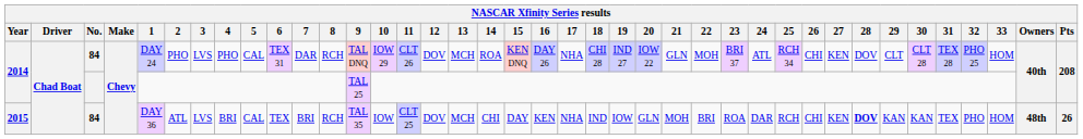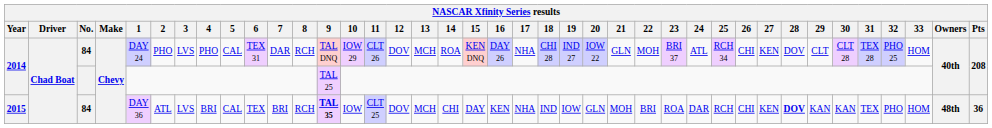 <table class="wikitable" style="text-align:center; font-size:75%">
 <tr>
 <th colspan=42><a href='#'>NASCAR Xfinity Series</a> results</th>
 </tr>
 <tr>
 <th>Year</th>
 <th>Driver</th>
 <th>No.</th>
 <th>Make</th>
 <th>1</th>
 <th>2</th>
 <th>3</th>
 <th>4</th>
 <th>5</th>
 <th>6</th>
 <th>7</th>
 <th>8</th>
 <th>9</th>
 <th>10</th>
 <th>11</th>
 <th>12</th>
 <th>13</th>
 <th>14</th>
 <th>15</th>
 <th>16</th>
 <th>17</th>
 <th>18</th>
 <th>19</th>
 <th>20</th>
 <th>21</th>
 <th>22</th>
 <th>23</th>
 <th>24</th>
 <th>25</th>
 <th>26</th>
 <th>27</th>
 <th>28</th>
 <th>29</th>
 <th>30</th>
 <th>31</th>
 <th>32</th>
 <th>33</th>
 <th>Owners</th>
 <th>Pts</th>
 </tr>
 <tr>
 <th rowspan=2><a href='#'>2014</a></th>
 <th rowspan=3><a href='#'>Chad Boat</a></th>
 <th>84</th>
 <th rowspan=3><a href='#'>Chevy</a></th>
 <td style="background:#CFCFFF;"><a href='#'>DAY</a><br><small>24</small></td>
 <td><a href='#'>PHO</a></td>
 <td><a href='#'>LVS</a></td>
 <td><a href='#'>PHO</a></td>
 <td><a href='#'>CAL</a></td>
 <td style="background:#EFCFFF;"><a href='#'>TEX</a><br><small>31</small></td>
 <td><a href='#'>DAR</a></td>
 <td><a href='#'>RCH</a></td>
 <td style="background:#FFCFCF;"><a href='#'>TAL</a><br><small>DNQ</small></td>
 <td style="background:#EFCFFF;"><a href='#'>IOW</a><br><small>29</small></td>
 <td style="background:#CFCFFF;"><a href='#'>CLT</a><br><small>26</small></td>
 <td><a href='#'>DOV</a></td>
 <td><a href='#'>MCH</a></td>
 <td><a href='#'>ROA</a></td>
 <td style="background:#FFCFCF;"><a href='#'>KEN</a><br><small>DNQ</small></td>
 <td style="background:#CFCFFF;"><a href='#'>DAY</a><br><small>26</small></td>
 <td><a href='#'>NHA</a></td>
 <td style="background:#CFCFFF;"><a href='#'>CHI</a><br><small>28</small></td>
 <td style="background:#CFCFFF;"><a href='#'>IND</a><br><small>27</small></td>
 <td style="background:#CFCFFF;"><a href='#'>IOW</a><br><small>22</small></td>
 <td><a href='#'>GLN</a></td>
 <td><a href='#'>MOH</a></td>
 <td style="background:#EFCFFF;"><a href='#'>BRI</a><br><small>37</small></td>
 <td><a href='#'>ATL</a></td>
 <td style="background:#EFCFFF;"><a href='#'>RCH</a><br><small>34</small></td>
 <td><a href='#'>CHI</a></td>
 <td><a href='#'>KEN</a></td>
 <td><a href='#'>DOV</a></td>
 <td><a href='#'>CLT</a></td>
 <td style="background:#EFCFFF;"><a href='#'>CLT</a><br><small>28</small></td>
 <td style="background:#CFCFFF;"><a href='#'>TEX</a><br><small>28</small></td>
 <td style="background:#CFCFFF;"><a href='#'>PHO</a><br><small>25</small></td>
 <td><a href='#'>HOM</a></td>
 <th rowspan=2>40th</th>
 <th rowspan=2>208</th>
 </tr>
 <tr>
 <th></th>
 <td colspan=8></td>
 <td style="background:#EFCFFF;"><a href='#'>TAL</a><br><small>25</small></td>
 <td colspan=24></td>
 </tr>
 <tr>
 <th><a href='#'>2015</a></th>
 <th>84</th>
 <td style="background:#EFCFFF;"><a href='#'>DAY</a><br><small>36</small></td>
 <td><a href='#'>ATL</a></td>
 <td><a href='#'>LVS</a></td>
 <td><a href='#'>BRI</a></td>
 <td><a href='#'>CAL</a></td>
 <td><a href='#'>TEX</a></td>
 <td><a href='#'>BRI</a></td>
 <td><a href='#'>RCH</a></td>
-<td style="background:#EFCFFF;"><a href='#'>TAL</a><br><small>35</small></td>
+<td style="background:#EFCFFF;"><strong><a href='#'>TAL</a><br><small>35</small></strong></td>
 <td><a href='#'>IOW</a></td>
 <td style="background:#CFCFFF;"><a href='#'>CLT</a><br><small>25</small></td>
 <td><a href='#'>DOV</a></td>
 <td><a href='#'>MCH</a></td>
 <td><a href='#'>CHI</a></td>
 <td><a href='#'>DAY</a></td>
 <td><a href='#'>KEN</a></td>
 <td><a href='#'>NHA</a></td>
 <td><a href='#'>IND</a></td>
 <td><a href='#'>IOW</a></td>
 <td><a href='#'>GLN</a></td>
 <td><a href='#'>MOH</a></td>
 <td><a href='#'>BRI</a></td>
 <td><a href='#'>ROA</a></td>
 <td><a href='#'>DAR</a></td>
 <td><a href='#'>RCH</a></td>
 <td><a href='#'>CHI</a></td>
 <td><a href='#'>KEN</a></td>
 <td><strong><a href='#'>DOV</a></strong></td>
 <td><a href='#'>KAN</a></td>
 <td><a href='#'>KAN</a></td>
 <td><a href='#'>TEX</a></td>
 <td><a href='#'>PHO</a></td>
 <td><a href='#'>HOM</a></td>
 <th>48th</th>
-<th>26</th>
+<th>36</th>
 </tr>
 </table>
